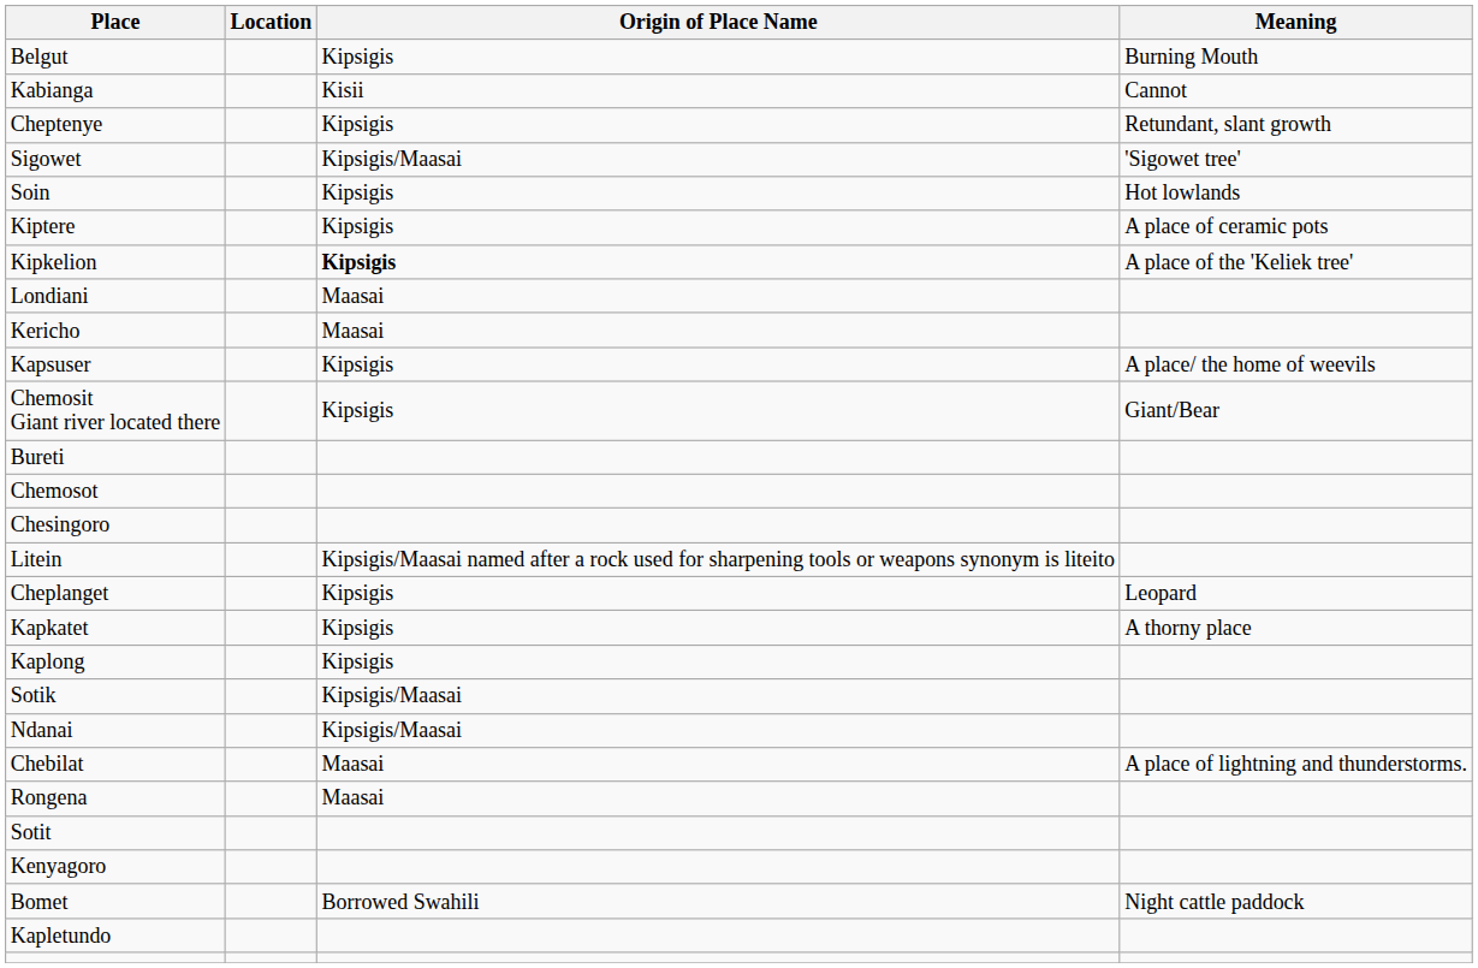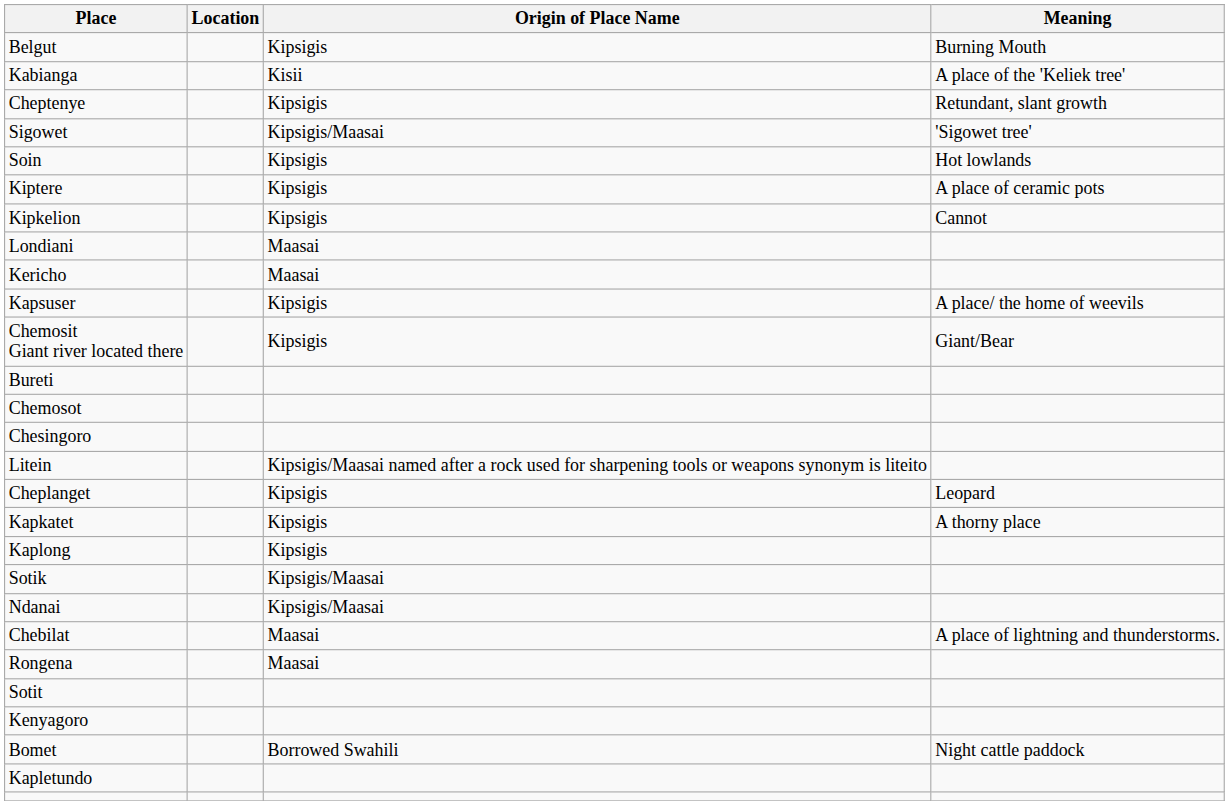 <table class="wikitable">
 <tr>
 <th>Place</th>
 <th>Location</th>
 <th>Origin of Place Name</th>
 <th>Meaning</th>
 </tr>
 <tr>
 <td>Belgut</td>
 <td></td>
 <td>Kipsigis</td>
 <td>Burning Mouth</td>
 </tr>
 <tr>
 <td>Kabianga</td>
 <td></td>
 <td>Kisii</td>
-<td>Cannot</td>
+<td>A place of the 'Keliek tree'</td>
 </tr>
 <tr>
 <td>Cheptenye</td>
 <td></td>
 <td>Kipsigis</td>
 <td>Retundant, slant growth</td>
 </tr>
 <tr>
 <td>Sigowet</td>
 <td></td>
 <td>Kipsigis/Maasai</td>
 <td>'Sigowet tree'</td>
 </tr>
 <tr>
 <td>Soin</td>
 <td></td>
 <td>Kipsigis</td>
 <td>Hot lowlands</td>
 </tr>
 <tr>
 <td>Kiptere</td>
 <td></td>
 <td>Kipsigis</td>
 <td>A place of ceramic pots</td>
 </tr>
 <tr>
 <td>Kipkelion</td>
 <td></td>
-<td><strong>Kipsigis</strong></td>
-<td>A place of the 'Keliek tree'</td>
+<td>Kipsigis</td>
+<td>Cannot</td>
 </tr>
 <tr>
 <td>Londiani</td>
 <td></td>
 <td>Maasai</td>
 <td></td>
 </tr>
 <tr>
 <td>Kericho</td>
 <td></td>
 <td>Maasai</td>
 <td></td>
 </tr>
 <tr>
 <td>Kapsuser</td>
 <td></td>
 <td>Kipsigis</td>
 <td>A place/ the home of weevils</td>
 </tr>
 <tr>
 <td>Chemosit<br>Giant river located there</td>
 <td></td>
 <td>Kipsigis</td>
 <td>Giant/Bear</td>
 </tr>
 <tr>
 <td>Bureti</td>
 <td></td>
 <td></td>
 <td></td>
 </tr>
 <tr Kisii>
 <td>Chemosot</td>
 <td></td>
 <td></td>
 <td></td>
 </tr>
 <tr>
 <td>Chesingoro</td>
 <td></td>
 <td></td>
 <td></td>
 </tr>
 <tr Kipsigis singorwet tree/kisii>
 <td>Litein</td>
 <td></td>
 <td>Kipsigis/Maasai named after a rock used for sharpening tools or weapons synonym is liteito</td>
 <td></td>
 </tr>
 <tr>
 <td>Cheplanget</td>
 <td></td>
 <td>Kipsigis</td>
 <td>Leopard</td>
 </tr>
 <tr>
 <td>Kapkatet</td>
 <td></td>
 <td>Kipsigis</td>
 <td>A thorny place</td>
 </tr>
 <tr>
 <td>Kaplong</td>
 <td></td>
 <td>Kipsigis</td>
 <td></td>
 </tr>
 <tr>
 <td>Sotik</td>
 <td></td>
 <td>Kipsigis/Maasai</td>
 <td></td>
 </tr>
 <tr>
 <td>Ndanai</td>
 <td></td>
 <td>Kipsigis/Maasai</td>
 <td></td>
 </tr>
 <tr>
 <td>Chebilat</td>
 <td></td>
 <td>Maasai</td>
 <td>A place of lightning and thunderstorms.</td>
 </tr>
 <tr>
 <td>Rongena</td>
 <td></td>
 <td>Maasai</td>
 <td></td>
 </tr>
 <tr>
 <td>Sotit</td>
 <td></td>
 <td></td>
 <td></td>
 </tr>
 <tr>
 <td>Kenyagoro</td>
 <td></td>
 <td></td>
 <td></td>
 </tr>
 <tr Kisii>
 <td>Bomet</td>
 <td></td>
 <td>Borrowed Swahili</td>
 <td>Night cattle paddock</td>
 </tr>
 <tr>
 <td>Kapletundo</td>
 <td></td>
 <td></td>
 <td></td>
 </tr>
 <tr>
 <td></td>
 <td></td>
 <td></td>
 <td></td>
 </tr>
 </table>
